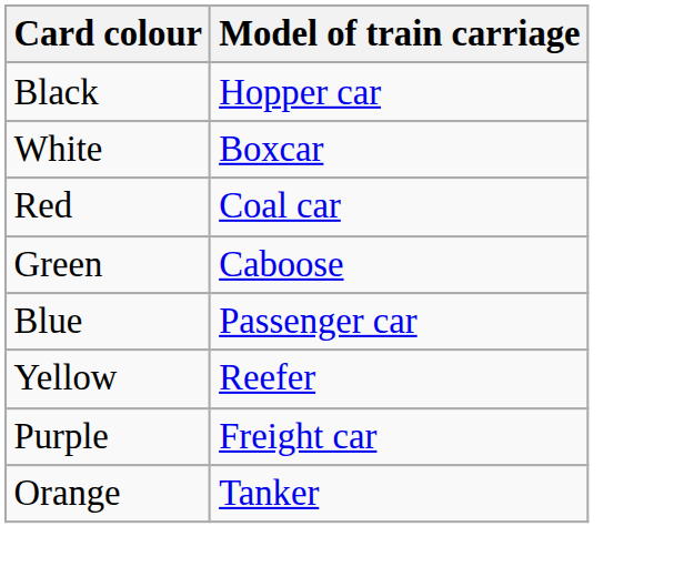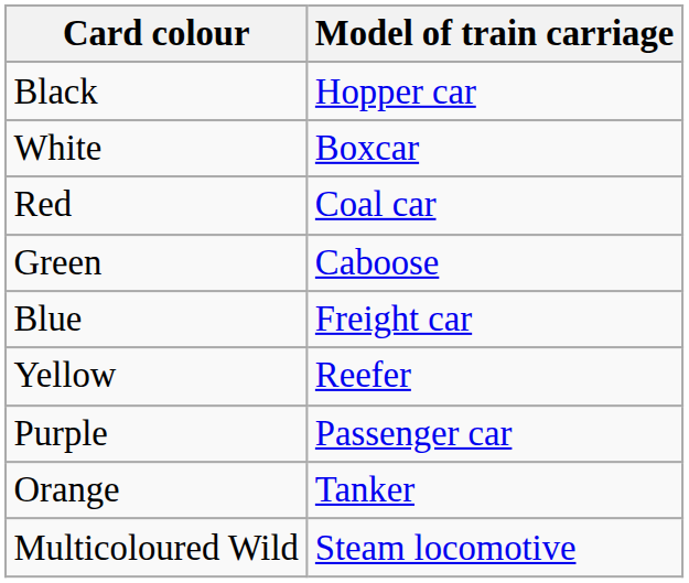 <table class="wikitable">
 <tr>
 <th>Card colour</th>
 <th>Model of train carriage</th>
 </tr>
 <tr>
 <td>Black</td>
 <td><a href='#'>Hopper car</a></td>
 </tr>
 <tr>
 <td>White</td>
 <td><a href='#'>Boxcar</a></td>
 </tr>
 <tr>
 <td>Red</td>
 <td><a href='#'>Coal car</a></td>
 </tr>
 <tr>
 <td>Green</td>
 <td><a href='#'>Caboose</a></td>
 </tr>
 <tr>
 <td>Blue</td>
-<td><a href='#'>Passenger car</a></td>
+<td><a href='#'>Freight car</a></td>
 </tr>
 <tr>
 <td>Yellow</td>
 <td><a href='#'>Reefer</a></td>
 </tr>
 <tr>
 <td>Purple</td>
-<td><a href='#'>Freight car</a></td>
+<td><a href='#'>Passenger car</a></td>
 </tr>
 <tr>
 <td>Orange</td>
 <td><a href='#'>Tanker</a></td>
 </tr>
+<tr>
+<td>Multicoloured Wild</td>
+<td><a href='#'>Steam locomotive</a></td>
+</tr>
 </table>
